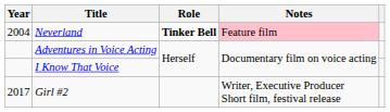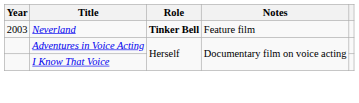 <table class="wikitable sortable plainrowheaders">
 <tr>
 <th>Year</th>
 <th>Title</th>
 <th>Role</th>
 <th class="unsortable">Notes</th>
 <th class="unsortable"></th>
 </tr>
 <tr>
-<td>2004</td>
+<td>2003</td>
 <td><em><a href='#'>Neverland</a></em></td>
 <td><strong>Tinker Bell</strong></td>
-<td style="background: pink;">Feature film</td>
+<td>Feature film</td>
 <td></td>
 </tr>
 <tr>
 <td></td>
 <td><em><a href='#'>Adventures in Voice Acting</a></em></td>
 <td rowspan="2">Herself</td>
 <td rowspan="2">Documentary film on voice acting</td>
 <td></td>
 </tr>
 <tr>
 <td></td>
 <td><em><a href='#'>I Know That Voice</a></em></td>
 <td></td>
 </tr>
-<tr>
-<td>2017</td>
-<td><em>Girl #2</em></td>
-<td></td>
-<td>Writer, Executive Producer<br>Short film, festival release</td>
-<td></td>
-</tr>
 </table>
